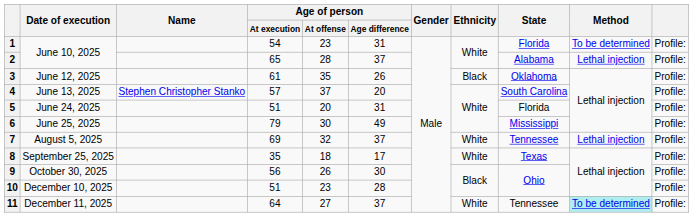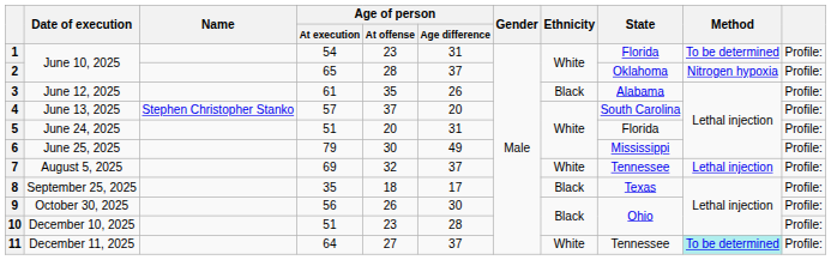 <table class="wikitable sortable" style="text-align:center;">
 <tr>
 <th scope="col" rowspan="2"></th>
 <th scope="col" rowspan="2" data-sort-type="date">Date of execution</th>
 <th scope="col" rowspan="2">Name</th>
 <th scope="col" colspan="3">Age of person</th>
 <th scope="col" rowspan="2">Gender</th>
 <th scope="col" rowspan="2">Ethnicity</th>
 <th scope="col" rowspan="2">State</th>
 <th scope="col" rowspan="2">Method</th>
 <th scope="col" rowspan="2"></th>
 </tr>
 <tr>
 <th scope="col"><small>At execution</small></th>
 <th scope="col"><small>At offense</small></th>
 <th scope="col"><small>Age difference</small></th>
 </tr>
 <tr>
 <th scope="row">1</th>
 <td rowspan="2">June 10, 2025</td>
 <td></td>
 <td>54</td>
 <td>23</td>
 <td>31</td>
 <td rowspan="11">Male</td>
 <td rowspan="2">White</td>
 <td><a href='#'>Florida</a></td>
 <td><a href='#'>To be determined</a></td>
 <td>Profile: </td>
 </tr>
 <tr>
 <th scope="row">2</th>
 <td></td>
 <td>65</td>
 <td>28</td>
 <td>37</td>
-<td><a href='#'>Alabama</a></td>
-<td><a href='#'>Lethal injection</a></td>
+<td><a href='#'>Oklahoma</a></td>
+<td><a href='#'>Nitrogen hypoxia</a></td>
 <td>Profile: </td>
 </tr>
 <tr>
 <th scope="row">3</th>
 <td>June 12, 2025</td>
 <td></td>
 <td>61</td>
 <td>35</td>
 <td>26</td>
 <td>Black</td>
-<td><a href='#'>Oklahoma</a></td>
+<td><a href='#'>Alabama</a></td>
 <td rowspan="4">Lethal injection</td>
 <td>Profile: </td>
 </tr>
 <tr>
 <th scope="row">4</th>
 <td>June 13, 2025</td>
 <td><a href='#'>Stephen Christopher Stanko</a></td>
 <td>57</td>
 <td>37</td>
 <td>20</td>
 <td rowspan="3">White</td>
 <td><a href='#'>South Carolina</a></td>
 <td>Profile: </td>
 </tr>
 <tr>
 <th scope="row">5</th>
 <td>June 24, 2025</td>
 <td></td>
 <td>51</td>
 <td>20</td>
 <td>31</td>
 <td>Florida</td>
 <td>Profile: </td>
 </tr>
 <tr>
 <th scope="row">6</th>
 <td>June 25, 2025</td>
 <td></td>
 <td>79</td>
 <td>30</td>
 <td>49</td>
 <td><a href='#'>Mississippi</a></td>
 <td>Profile: </td>
 </tr>
 <tr>
 <th scope="row">7</th>
 <td>August 5, 2025</td>
 <td></td>
 <td>69</td>
 <td>32</td>
 <td>37</td>
 <td>White</td>
 <td><a href='#'>Tennessee</a></td>
 <td><a href='#'>Lethal injection</a></td>
 <td>Profile: </td>
 </tr>
 <tr>
 <th scope="row">8</th>
 <td>September 25, 2025</td>
 <td></td>
 <td>35</td>
 <td>18</td>
 <td>17</td>
-<td>White</td>
+<td>Black</td>
 <td><a href='#'>Texas</a></td>
 <td rowspan="3">Lethal injection</td>
 <td>Profile: </td>
 </tr>
 <tr>
 <th scope="row">9</th>
 <td>October 30, 2025</td>
 <td></td>
 <td>56</td>
 <td>26</td>
 <td>30</td>
 <td rowspan="2">Black</td>
 <td rowspan="2"><a href='#'>Ohio</a></td>
 <td>Profile: </td>
 </tr>
 <tr>
 <th scope="row">10</th>
 <td>December 10, 2025</td>
 <td></td>
 <td>51</td>
 <td>23</td>
 <td>28</td>
 <td>Profile: </td>
 </tr>
 <tr>
 <th scope="row">11</th>
 <td>December 11, 2025</td>
 <td></td>
 <td>64</td>
 <td>27</td>
 <td>37</td>
 <td>White</td>
 <td>Tennessee</td>
 <td style="background: paleturquoise;"><a href='#'>To be determined</a></td>
 <td>Profile: </td>
 </tr>
 </table>
